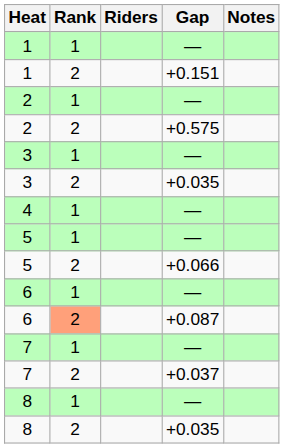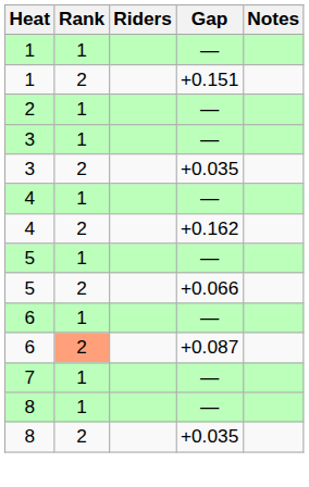 <table class="wikitable sortable" style="text-align:center">
 <tr>
 <th>Heat</th>
 <th>Rank</th>
 <th>Riders</th>
 <th>Gap</th>
 <th>Notes</th>
 </tr>
 <tr bgcolor=bbffbb>
 <td>1</td>
 <td>1</td>
 <td align=left></td>
 <td>—</td>
 <td></td>
 </tr>
 <tr>
 <td>1</td>
 <td>2</td>
 <td align=left></td>
 <td>+0.151</td>
 <td></td>
 </tr>
 <tr bgcolor=bbffbb>
 <td>2</td>
 <td>1</td>
 <td align=left></td>
 <td>—</td>
 <td></td>
 </tr>
-<tr>
-<td>2</td>
-<td>2</td>
-<td align=left></td>
-<td>+0.575</td>
-<td></td>
-</tr>
 <tr bgcolor=bbffbb>
 <td>3</td>
 <td>1</td>
 <td align=left></td>
 <td>—</td>
 <td></td>
 </tr>
 <tr>
 <td>3</td>
 <td>2</td>
 <td align=left></td>
 <td>+0.035</td>
 <td></td>
 </tr>
 <tr bgcolor=bbffbb>
 <td>4</td>
 <td>1</td>
 <td align=left></td>
 <td>—</td>
+<td></td>
+</tr>
+<tr>
+<td>4</td>
+<td>2</td>
+<td align=left></td>
+<td>+0.162</td>
 <td></td>
 </tr>
 <tr bgcolor=bbffbb>
 <td>5</td>
 <td>1</td>
 <td align=left></td>
 <td>—</td>
 <td></td>
 </tr>
 <tr>
 <td>5</td>
 <td>2</td>
 <td align=left></td>
 <td>+0.066</td>
 <td></td>
 </tr>
 <tr bgcolor=bbffbb>
 <td>6</td>
 <td>1</td>
 <td align=left></td>
 <td>—</td>
 <td></td>
 </tr>
 <tr>
 <td>6</td>
 <td style="background: lightsalmon;">2</td>
 <td align=left></td>
 <td>+0.087</td>
 <td></td>
 </tr>
 <tr bgcolor=bbffbb>
 <td>7</td>
 <td>1</td>
 <td align=left></td>
 <td>—</td>
 <td></td>
 </tr>
-<tr>
-<td>7</td>
-<td>2</td>
-<td align=left></td>
-<td>+0.037</td>
-<td></td>
-</tr>
 <tr bgcolor=bbffbb>
 <td>8</td>
 <td>1</td>
 <td align=left></td>
 <td>—</td>
 <td></td>
 </tr>
 <tr>
 <td>8</td>
 <td>2</td>
 <td align=left></td>
 <td>+0.035</td>
 <td></td>
 </tr>
 </table>
